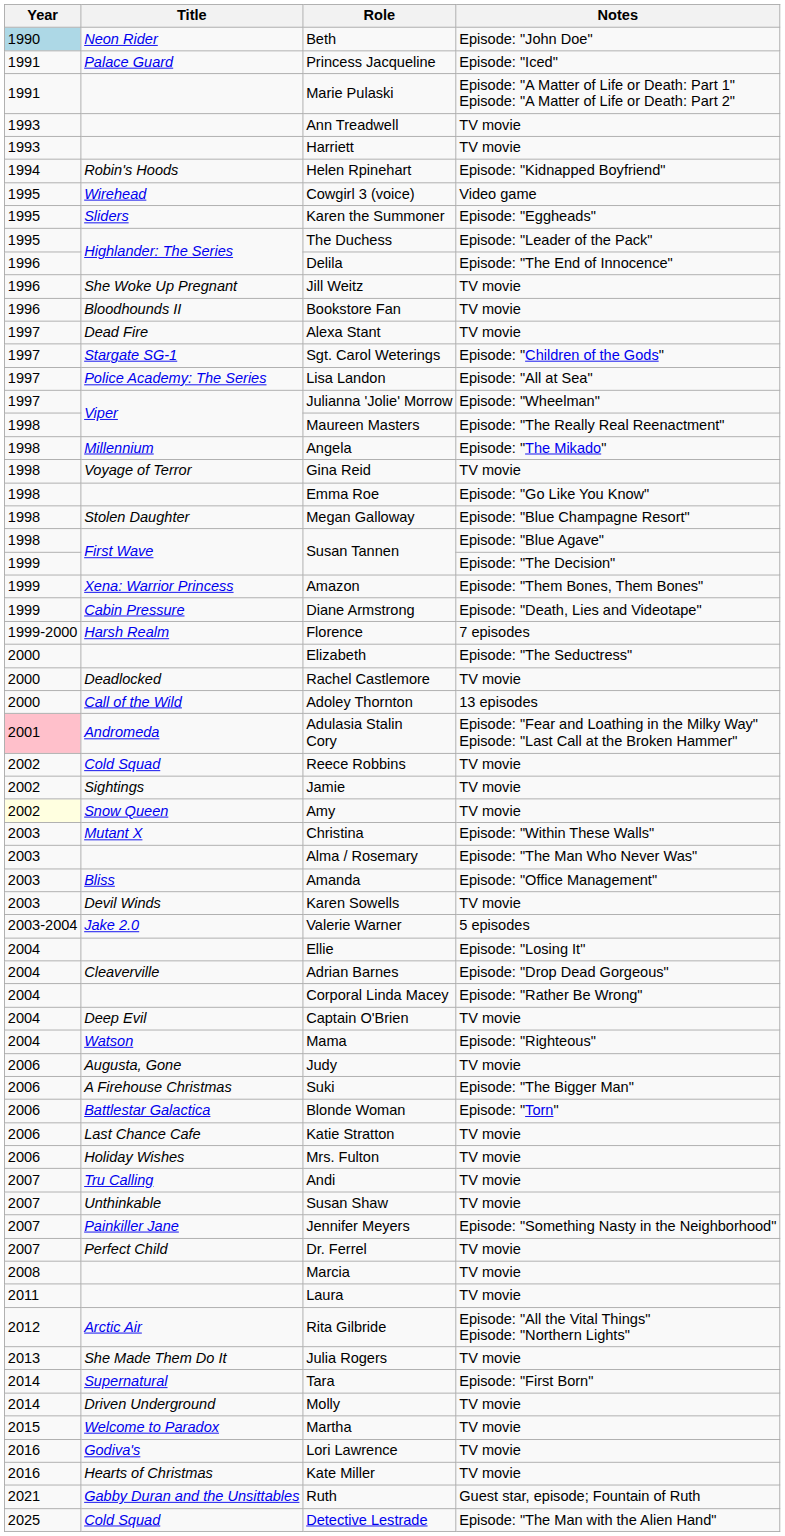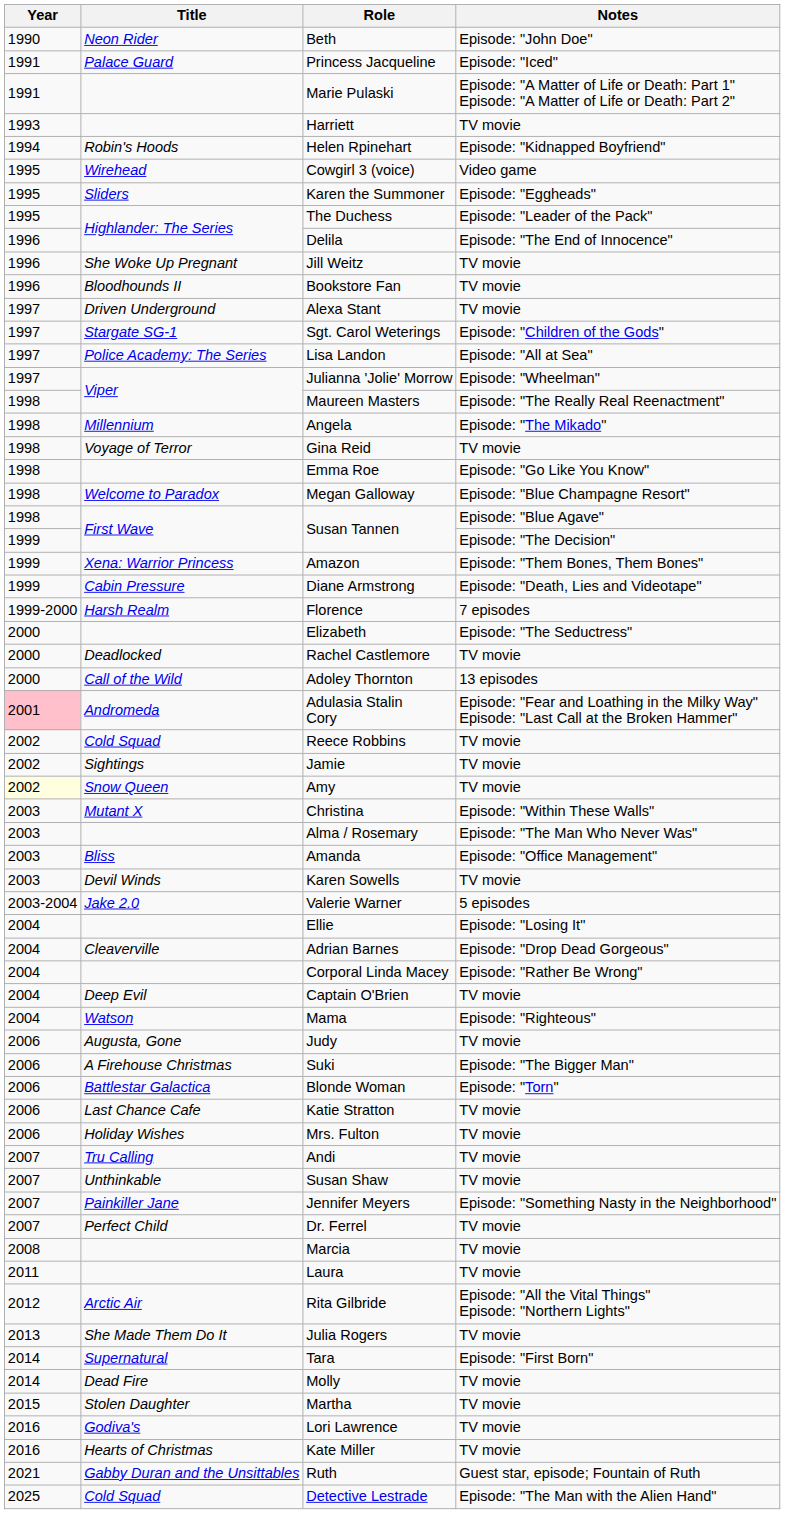 <table class="wikitable sortable">
 <tr>
 <th>Year</th>
 <th>Title</th>
 <th>Role</th>
 <th class="unsortable">Notes</th>
 </tr>
 <tr>
-<td style="background: lightblue;">1990</td>
+<td>1990</td>
 <td><em><a href='#'>Neon Rider</a></em></td>
 <td>Beth</td>
 <td>Episode: "John Doe"</td>
 </tr>
 <tr>
 <td>1991</td>
 <td><em><a href='#'>Palace Guard</a></em></td>
 <td>Princess Jacqueline</td>
 <td>Episode: "Iced"</td>
 </tr>
 <tr>
 <td>1991</td>
 <td><em></em></td>
 <td>Marie Pulaski</td>
 <td>Episode: "A Matter of Life or Death: Part 1"<br>Episode: "A Matter of Life or Death: Part 2"</td>
-</tr>
-<tr>
-<td>1993</td>
-<td><em></em></td>
-<td>Ann Treadwell</td>
-<td>TV movie</td>
 </tr>
 <tr>
 <td>1993</td>
 <td><em></em></td>
 <td>Harriett</td>
 <td>TV movie</td>
 </tr>
 <tr>
 <td>1994</td>
 <td><em>Robin's Hoods</em></td>
 <td>Helen Rpinehart</td>
 <td>Episode: "Kidnapped Boyfriend"</td>
 </tr>
 <tr>
 <td>1995</td>
 <td><em><a href='#'>Wirehead</a></em></td>
 <td>Cowgirl 3 (voice)</td>
 <td>Video game</td>
 </tr>
 <tr>
 <td>1995</td>
 <td><em><a href='#'>Sliders</a></em></td>
 <td>Karen the Summoner</td>
 <td>Episode: "Eggheads"</td>
 </tr>
 <tr>
 <td>1995</td>
 <td rowspan=2><em><a href='#'>Highlander: The Series</a></em></td>
 <td>The Duchess</td>
 <td>Episode: "Leader of the Pack"</td>
 </tr>
 <tr>
 <td>1996</td>
 <td>Delila</td>
 <td>Episode: "The End of Innocence"</td>
 </tr>
 <tr>
 <td>1996</td>
 <td><em>She Woke Up Pregnant</em></td>
 <td>Jill Weitz</td>
 <td>TV movie</td>
 </tr>
 <tr>
 <td>1996</td>
 <td><em>Bloodhounds II</em></td>
 <td>Bookstore Fan</td>
 <td>TV movie</td>
 </tr>
 <tr>
 <td>1997</td>
-<td><em>Dead Fire</em></td>
+<td><em>Driven Underground</em></td>
 <td>Alexa Stant</td>
 <td>TV movie</td>
 </tr>
 <tr>
 <td>1997</td>
 <td><em><a href='#'>Stargate SG-1</a></em></td>
 <td>Sgt. Carol Weterings</td>
 <td>Episode: "<a href='#'>Children of the Gods</a>"</td>
 </tr>
 <tr>
 <td>1997</td>
 <td><em><a href='#'>Police Academy: The Series</a></em></td>
 <td>Lisa Landon</td>
 <td>Episode: "All at Sea"</td>
 </tr>
 <tr>
 <td>1997</td>
 <td rowspan=2><em><a href='#'>Viper</a></em></td>
 <td>Julianna 'Jolie' Morrow</td>
 <td>Episode: "Wheelman"</td>
 </tr>
 <tr>
 <td>1998</td>
 <td>Maureen Masters</td>
 <td>Episode: "The Really Real Reenactment"</td>
 </tr>
 <tr>
 <td>1998</td>
 <td><em><a href='#'>Millennium</a></em></td>
 <td>Angela</td>
 <td>Episode: "<a href='#'>The Mikado</a>"</td>
 </tr>
 <tr>
 <td>1998</td>
 <td><em>Voyage of Terror</em></td>
 <td>Gina Reid</td>
 <td>TV movie</td>
 </tr>
 <tr>
 <td>1998</td>
 <td><em></em></td>
 <td>Emma Roe</td>
 <td>Episode: "Go Like You Know"</td>
 </tr>
 <tr>
 <td>1998</td>
-<td><em>Stolen Daughter</em></td>
+<td><em><a href='#'>Welcome to Paradox</a></em></td>
 <td>Megan Galloway</td>
 <td>Episode: "Blue Champagne Resort"</td>
 </tr>
 <tr>
 <td>1998</td>
 <td rowspan=2><em><a href='#'>First Wave</a></em></td>
 <td rowspan=2>Susan Tannen</td>
 <td>Episode: "Blue Agave"</td>
 </tr>
 <tr>
 <td>1999</td>
 <td>Episode: "The Decision"</td>
 </tr>
 <tr>
 <td>1999</td>
 <td><em><a href='#'>Xena: Warrior Princess</a></em></td>
 <td>Amazon</td>
 <td>Episode: "Them Bones, Them Bones"</td>
 </tr>
 <tr>
 <td>1999</td>
 <td><em><a href='#'>Cabin Pressure</a></em></td>
 <td>Diane Armstrong</td>
 <td>Episode: "Death, Lies and Videotape"</td>
 </tr>
 <tr>
 <td>1999-2000</td>
 <td><em><a href='#'>Harsh Realm</a></em></td>
 <td>Florence</td>
 <td>7 episodes</td>
 </tr>
 <tr>
 <td>2000</td>
 <td><em></em></td>
 <td>Elizabeth</td>
 <td>Episode: "The Seductress"</td>
 </tr>
 <tr>
 <td>2000</td>
 <td><em>Deadlocked</em></td>
 <td>Rachel Castlemore</td>
 <td>TV movie</td>
 </tr>
 <tr>
 <td>2000</td>
 <td><em><a href='#'>Call of the Wild</a></em></td>
 <td>Adoley Thornton</td>
 <td>13 episodes</td>
 </tr>
 <tr>
 <td style="background: pink;">2001</td>
 <td><em><a href='#'>Andromeda</a></em></td>
 <td>Adulasia Stalin<br>Cory</td>
 <td>Episode: "Fear and Loathing in the Milky Way"<br>Episode: "Last Call at the Broken Hammer"</td>
 </tr>
 <tr>
 <td>2002</td>
 <td><em><a href='#'>Cold Squad</a></em></td>
 <td>Reece Robbins</td>
 <td>TV movie</td>
 </tr>
 <tr>
 <td>2002</td>
 <td><em>Sightings</em></td>
 <td>Jamie</td>
 <td>TV movie</td>
 </tr>
 <tr>
 <td style="background: lightyellow;">2002</td>
 <td><em><a href='#'>Snow Queen</a></em></td>
 <td>Amy</td>
 <td>TV movie</td>
 </tr>
 <tr>
 <td>2003</td>
 <td><em><a href='#'>Mutant X</a></em></td>
 <td>Christina</td>
 <td>Episode: "Within These Walls"</td>
 </tr>
 <tr>
 <td>2003</td>
 <td><em></em></td>
 <td>Alma / Rosemary</td>
 <td>Episode: "The Man Who Never Was"</td>
 </tr>
 <tr>
 <td>2003</td>
 <td><em><a href='#'>Bliss</a></em></td>
 <td>Amanda</td>
 <td>Episode: "Office Management"</td>
 </tr>
 <tr>
 <td>2003</td>
 <td><em>Devil Winds</em></td>
 <td>Karen Sowells</td>
 <td>TV movie</td>
 </tr>
 <tr>
 <td>2003-2004</td>
 <td><em><a href='#'>Jake 2.0</a></em></td>
 <td>Valerie Warner</td>
 <td>5 episodes</td>
 </tr>
 <tr>
 <td>2004</td>
 <td><em></em></td>
 <td>Ellie</td>
 <td>Episode: "Losing It"</td>
 </tr>
 <tr>
 <td>2004</td>
 <td><em>Cleaverville</em></td>
 <td>Adrian Barnes</td>
 <td>Episode: "Drop Dead Gorgeous"</td>
 </tr>
 <tr>
 <td>2004</td>
 <td><em></em></td>
 <td>Corporal Linda Macey</td>
 <td>Episode: "Rather Be Wrong"</td>
 </tr>
 <tr>
 <td>2004</td>
 <td><em>Deep Evil</em></td>
 <td>Captain O'Brien</td>
 <td>TV movie</td>
 </tr>
 <tr>
 <td>2004</td>
 <td><em><a href='#'>Watson</a></em></td>
 <td>Mama</td>
 <td>Episode: "Righteous"</td>
 </tr>
 <tr>
 <td>2006</td>
 <td><em>Augusta, Gone</em></td>
 <td>Judy</td>
 <td>TV movie</td>
 </tr>
 <tr>
 <td>2006</td>
 <td><em>A Firehouse Christmas</em></td>
 <td>Suki</td>
 <td>Episode: "The Bigger Man"</td>
 </tr>
 <tr>
 <td>2006</td>
 <td><em><a href='#'>Battlestar Galactica</a></em></td>
 <td>Blonde Woman</td>
 <td>Episode: "<a href='#'>Torn</a>"</td>
 </tr>
 <tr>
 <td>2006</td>
 <td><em>Last Chance Cafe</em></td>
 <td>Katie Stratton</td>
 <td>TV movie</td>
 </tr>
 <tr>
 <td>2006</td>
 <td><em>Holiday Wishes</em></td>
 <td>Mrs. Fulton</td>
 <td>TV movie</td>
 </tr>
 <tr>
 <td>2007</td>
 <td><em><a href='#'>Tru Calling</a></em></td>
 <td>Andi</td>
 <td>TV movie</td>
 </tr>
 <tr>
 <td>2007</td>
 <td><em>Unthinkable</em></td>
 <td>Susan Shaw</td>
 <td>TV movie</td>
 </tr>
 <tr>
 <td>2007</td>
 <td><em><a href='#'>Painkiller Jane</a></em></td>
 <td>Jennifer Meyers</td>
 <td>Episode: "Something Nasty in the Neighborhood"</td>
 </tr>
 <tr>
 <td>2007</td>
 <td><em>Perfect Child</em></td>
 <td>Dr. Ferrel</td>
 <td>TV movie</td>
 </tr>
 <tr>
 <td>2008</td>
 <td><em></em></td>
 <td>Marcia</td>
 <td>TV movie</td>
 </tr>
 <tr>
 <td>2011</td>
 <td><em></em></td>
 <td>Laura</td>
 <td>TV movie</td>
 </tr>
 <tr>
 <td>2012</td>
 <td><em><a href='#'>Arctic Air</a></em></td>
 <td>Rita Gilbride</td>
 <td>Episode: "All the Vital Things"<br>Episode: "Northern Lights"</td>
 </tr>
 <tr>
 <td>2013</td>
 <td><em>She Made Them Do It</em></td>
 <td>Julia Rogers</td>
 <td>TV movie</td>
 </tr>
 <tr>
 <td>2014</td>
 <td><em><a href='#'>Supernatural</a></em></td>
 <td>Tara</td>
 <td>Episode: "First Born"<br></td>
 </tr>
 <tr>
 <td>2014</td>
-<td><em>Driven Underground</em></td>
+<td><em>Dead Fire</em></td>
 <td>Molly</td>
 <td>TV movie</td>
 </tr>
 <tr>
 <td>2015</td>
-<td><em><a href='#'>Welcome to Paradox</a></em></td>
+<td><em>Stolen Daughter</em></td>
 <td>Martha</td>
 <td>TV movie</td>
 </tr>
 <tr>
 <td>2016</td>
 <td><em><a href='#'>Godiva's</a></em></td>
 <td>Lori Lawrence</td>
 <td>TV movie</td>
 </tr>
 <tr>
 <td>2016</td>
 <td><em>Hearts of Christmas</em></td>
 <td>Kate Miller</td>
 <td>TV movie</td>
 </tr>
 <tr>
 <td>2021</td>
 <td><em><a href='#'>Gabby Duran and the Unsittables</a></em></td>
 <td>Ruth</td>
 <td>Guest star, episode; Fountain of Ruth</td>
 </tr>
 <tr>
 <td>2025</td>
 <td><em><a href='#'>Cold Squad</a></em></td>
 <td><a href='#'>Detective Lestrade</a></td>
 <td>Episode: "The Man with the Alien Hand"</td>
 </tr>
 </table>
